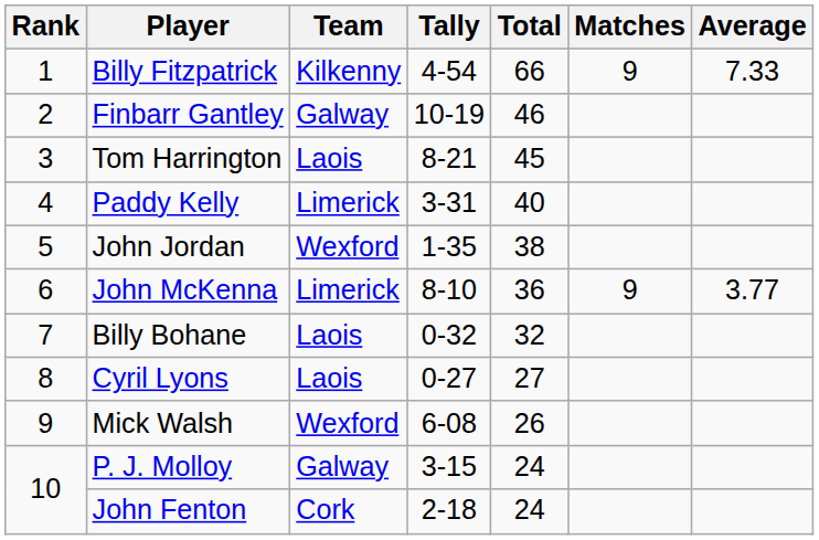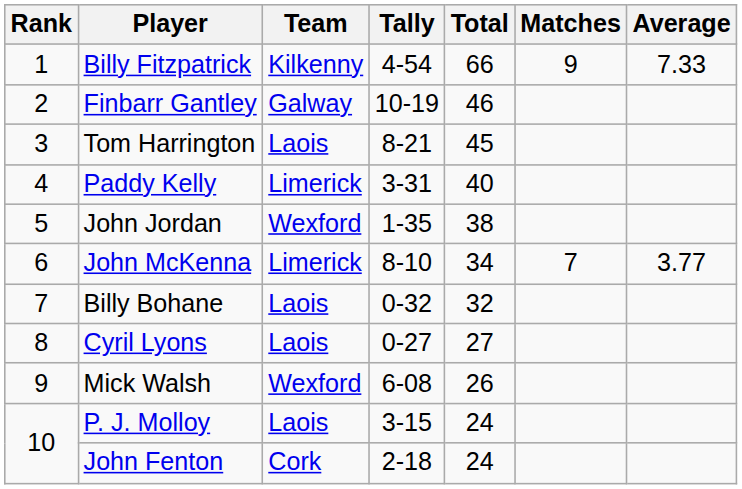 <table class="wikitable">
 <tr>
 <th>Rank</th>
 <th>Player</th>
 <th>Team</th>
 <th>Tally</th>
 <th>Total</th>
 <th>Matches</th>
 <th>Average</th>
 </tr>
 <tr>
 <td rowspan=1 align=center>1</td>
 <td><a href='#'>Billy Fitzpatrick</a></td>
 <td><a href='#'>Kilkenny</a></td>
 <td align=center>4-54</td>
 <td align=center>66</td>
 <td align=center>9</td>
 <td align=center>7.33</td>
 </tr>
 <tr>
 <td rowspan=1 align=center>2</td>
 <td><a href='#'>Finbarr Gantley</a></td>
 <td><a href='#'>Galway</a></td>
 <td align=center>10-19</td>
 <td align=center>46</td>
 <td align=center></td>
 <td align=center></td>
 </tr>
 <tr>
 <td rowspan=1 align=center>3</td>
 <td>Tom Harrington</td>
 <td><a href='#'>Laois</a></td>
 <td align=center>8-21</td>
 <td align=center>45</td>
 <td align=center></td>
 <td align=center></td>
 </tr>
 <tr>
 <td rowspan=1 align=center>4</td>
 <td><a href='#'>Paddy Kelly</a></td>
 <td><a href='#'>Limerick</a></td>
 <td align=center>3-31</td>
 <td align=center>40</td>
 <td align=center></td>
 <td align=center></td>
 </tr>
 <tr>
 <td rowspan=1 align=center>5</td>
 <td>John Jordan</td>
 <td><a href='#'>Wexford</a></td>
 <td align=center>1-35</td>
 <td align=center>38</td>
 <td align=center></td>
 <td align=center></td>
 </tr>
 <tr>
 <td rowspan=1 align=center>6</td>
 <td><a href='#'>John McKenna</a></td>
 <td><a href='#'>Limerick</a></td>
 <td align=center>8-10</td>
-<td align=center>36</td>
-<td align=center>9</td>
+<td align=center>34</td>
+<td align=center>7</td>
 <td align=center>3.77</td>
 </tr>
 <tr>
 <td rowspan=1 align=center>7</td>
 <td>Billy Bohane</td>
 <td><a href='#'>Laois</a></td>
 <td align=center>0-32</td>
 <td align=center>32</td>
 <td align=center></td>
 <td align=center></td>
 </tr>
 <tr>
 <td rowspan=1 align=center>8</td>
 <td><a href='#'>Cyril Lyons</a></td>
 <td><a href='#'>Laois</a></td>
 <td align=center>0-27</td>
 <td align=center>27</td>
 <td align=center></td>
 <td align=center></td>
 </tr>
 <tr>
 <td rowspan=1 align=center>9</td>
 <td>Mick Walsh</td>
 <td><a href='#'>Wexford</a></td>
 <td align=center>6-08</td>
 <td align=center>26</td>
 <td align=center></td>
 <td align=center></td>
 </tr>
 <tr>
 <td rowspan=2 align=center>10</td>
 <td><a href='#'>P. J. Molloy</a></td>
-<td><a href='#'>Galway</a></td>
+<td><a href='#'>Laois</a></td>
 <td align=center>3-15</td>
 <td align=center>24</td>
 <td align=center></td>
 <td align=center></td>
 </tr>
 <tr>
 <td><a href='#'>John Fenton</a></td>
 <td><a href='#'>Cork</a></td>
 <td align=center>2-18</td>
 <td align=center>24</td>
 <td align=center></td>
 <td align=center></td>
 </tr>
 </table>
